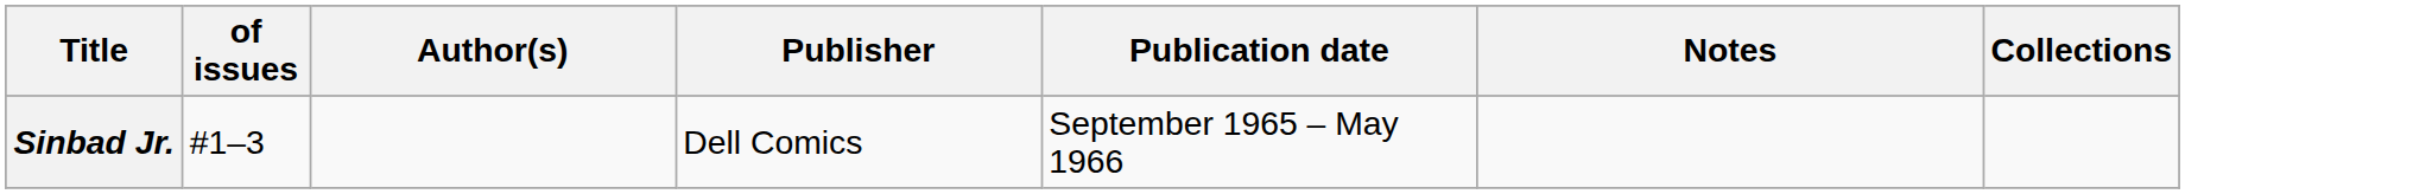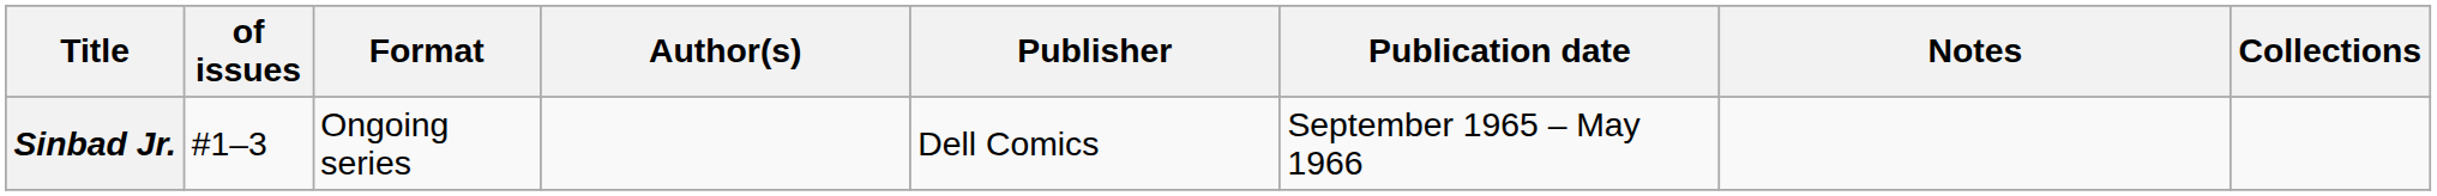 <table class="wikitable">
 <tr>
 <th>Title</th>
 <th style="width:40pt"> of issues</th>
+<th style="width:75pt">Format</th>
 <th style="width:125pt">Author(s)</th>
 <th style="width:125pt">Publisher</th>
 <th style="width:150pt">Publication date</th>
 <th style="width:175pt">Notes</th>
 <th>Collections</th>
 </tr>
 <tr>
 <th><em>Sinbad Jr.</em></th>
 <td>#1–3</td>
+<td>Ongoing series</td>
 <td></td>
 <td>Dell Comics</td>
 <td>September 1965 – May 1966</td>
 <td></td>
 <td></td>
 </tr>
 </table>
